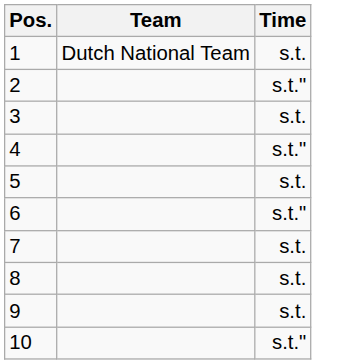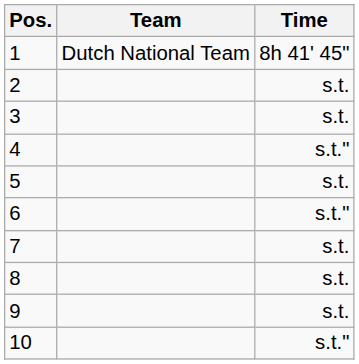 <table class="wikitable">
 <tr>
 <th>Pos.</th>
 <th>Team</th>
 <th>Time</th>
 </tr>
 <tr>
 <td>1</td>
 <td>Dutch National Team</td>
-<td align="right">s.t.</td>
+<td align="right">8h 41' 45"</td>
 </tr>
 <tr>
 <td>2</td>
 <td></td>
-<td align="right">s.t."</td>
+<td align="right">s.t.</td>
 </tr>
 <tr>
 <td>3</td>
 <td></td>
 <td align="right">s.t.</td>
 </tr>
 <tr>
 <td>4</td>
 <td></td>
 <td align="right">s.t."</td>
 </tr>
 <tr>
 <td>5</td>
 <td></td>
 <td align="right">s.t.</td>
 </tr>
 <tr>
 <td>6</td>
 <td></td>
 <td align="right">s.t."</td>
 </tr>
 <tr>
 <td>7</td>
 <td></td>
 <td align="right">s.t.</td>
 </tr>
 <tr>
 <td>8</td>
 <td></td>
 <td align="right">s.t.</td>
 </tr>
 <tr>
 <td>9</td>
 <td></td>
 <td align="right">s.t.</td>
 </tr>
 <tr>
 <td>10</td>
 <td></td>
 <td align="right">s.t."</td>
 </tr>
 </table>
